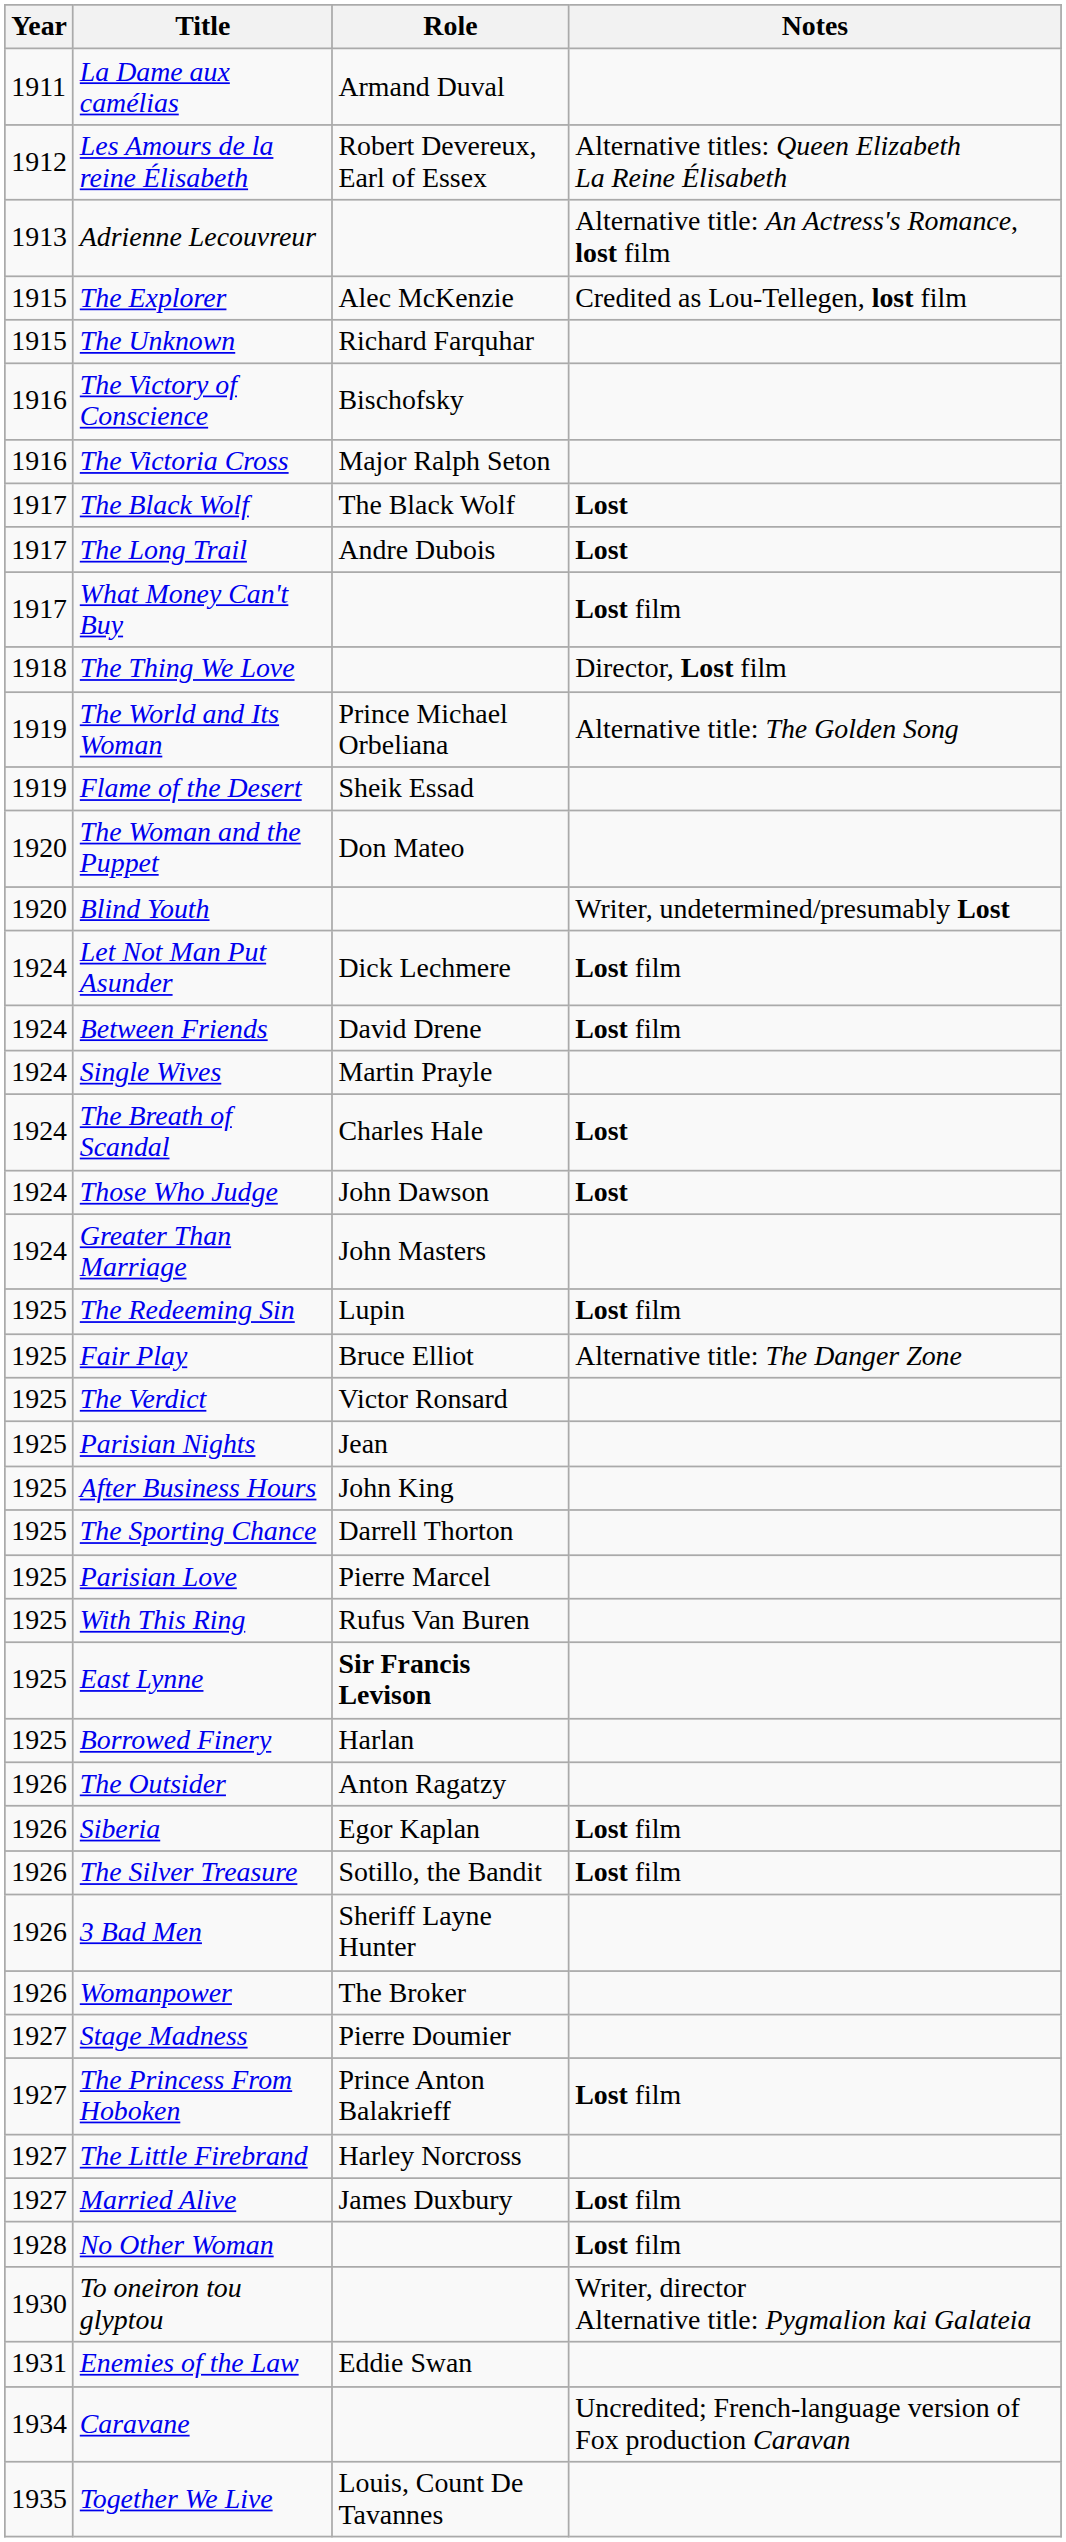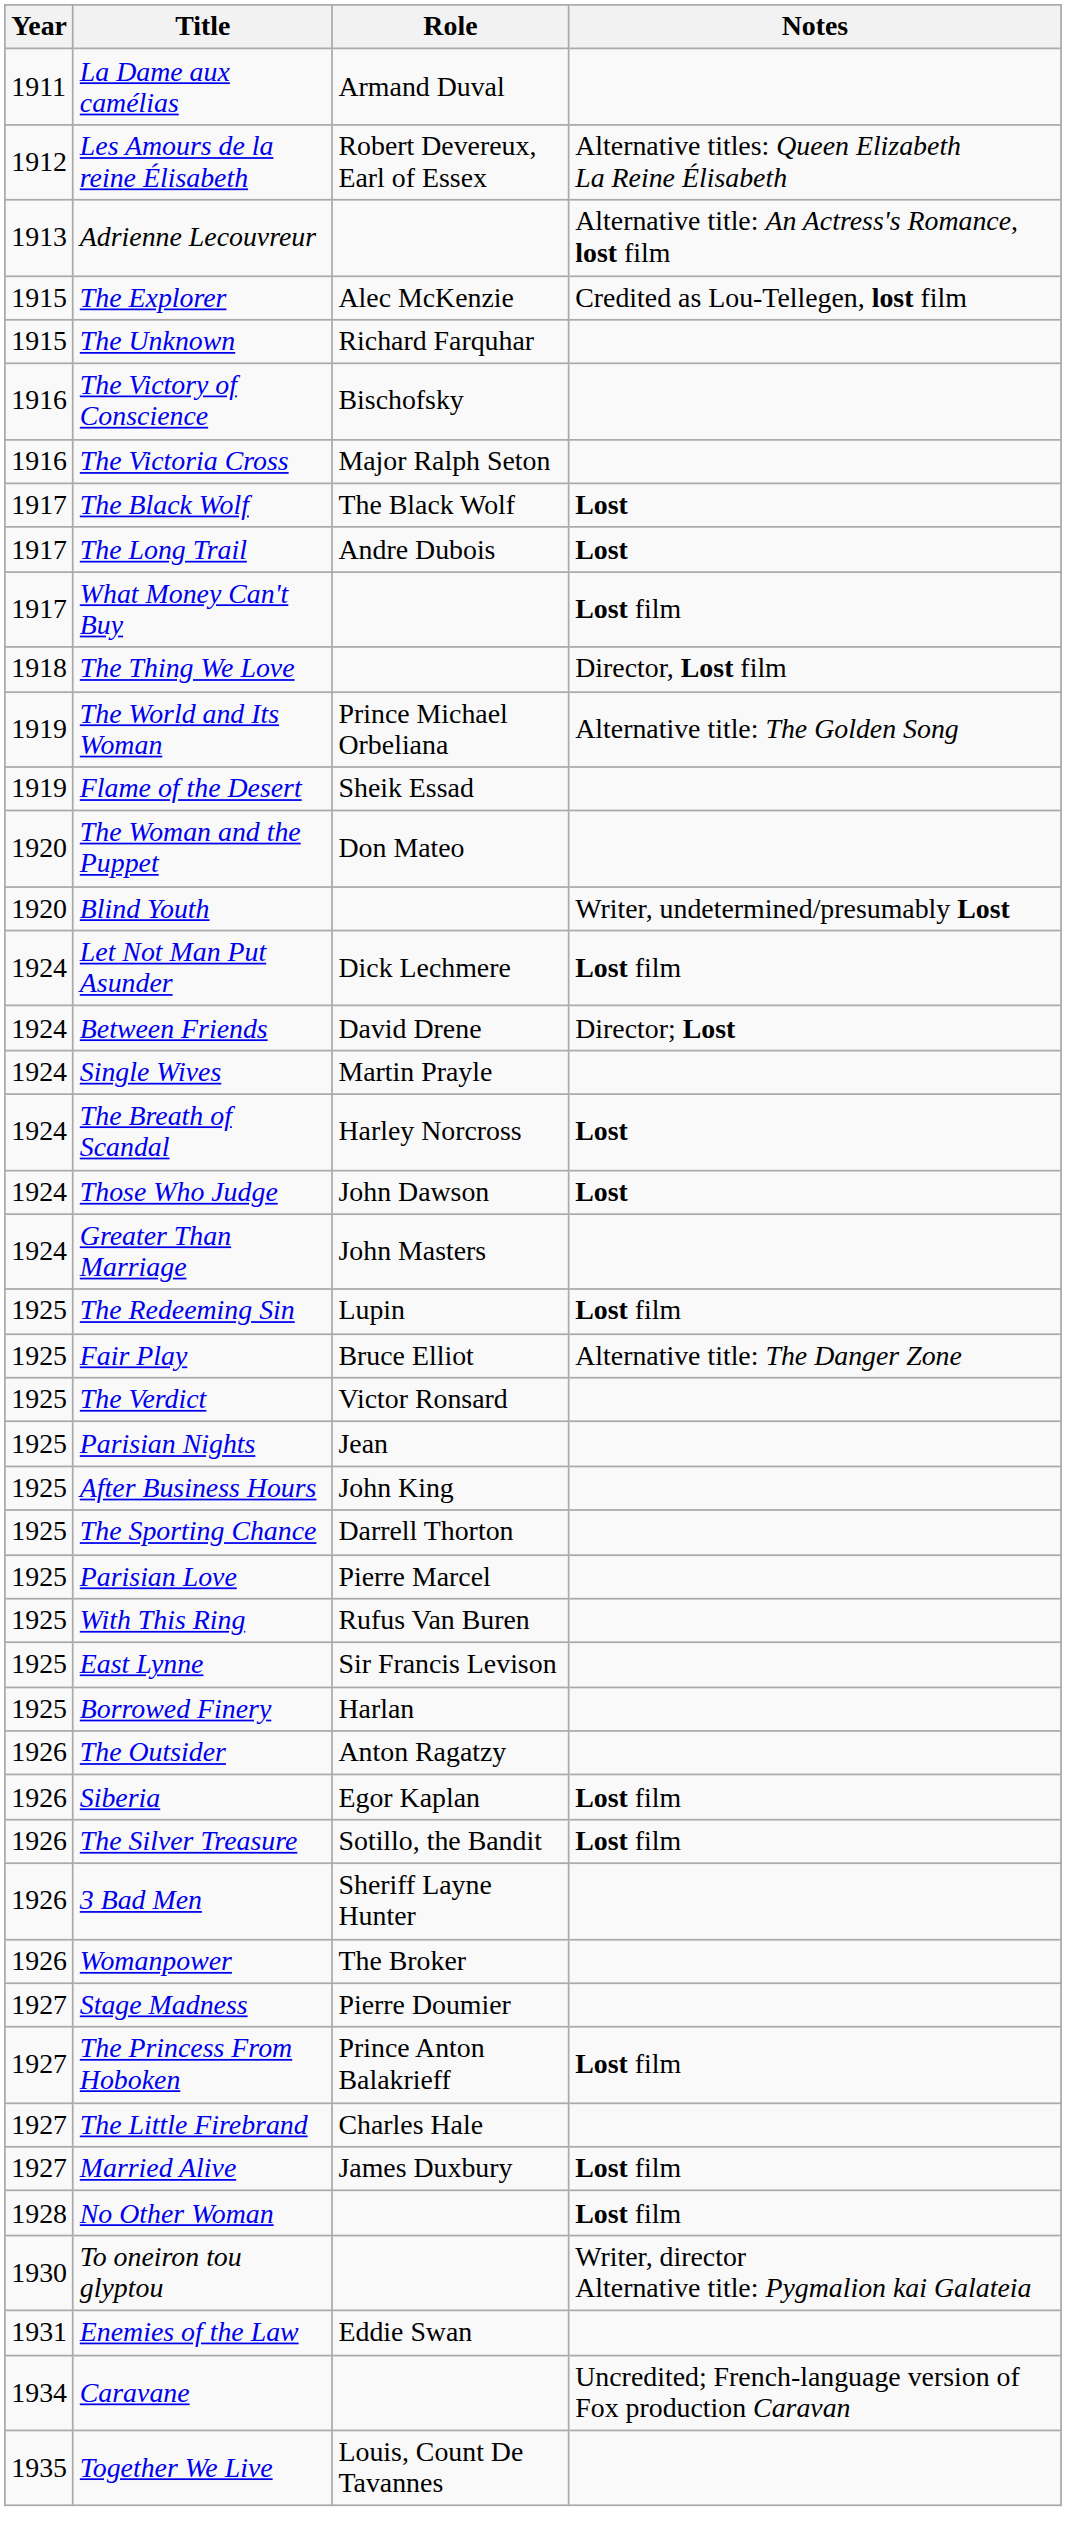 <table class="wikitable sortable">
 <tr>
 <th>Year</th>
 <th>Title</th>
 <th>Role</th>
 <th class="unsortable">Notes</th>
 </tr>
 <tr>
 <td>1911</td>
 <td><em><a href='#'>La Dame aux camélias</a></em></td>
 <td>Armand Duval</td>
 <td></td>
 </tr>
 <tr>
 <td>1912</td>
 <td><em><a href='#'>Les Amours de la reine Élisabeth</a></em></td>
 <td>Robert Devereux, Earl of Essex</td>
 <td>Alternative titles: <em>Queen Elizabeth</em><br><em>La Reine Élisabeth</em></td>
 </tr>
 <tr>
 <td>1913</td>
 <td><em>Adrienne Lecouvreur</em></td>
 <td></td>
 <td>Alternative title: <em>An Actress's Romance</em>, <strong>lost</strong> film</td>
 </tr>
 <tr>
 <td>1915</td>
 <td><em><a href='#'>The Explorer</a></em></td>
 <td>Alec McKenzie</td>
 <td>Credited as Lou-Tellegen, <strong>lost</strong> film</td>
 </tr>
 <tr>
 <td>1915</td>
 <td><em><a href='#'>The Unknown</a></em></td>
 <td>Richard Farquhar</td>
 <td></td>
 </tr>
 <tr>
 <td>1916</td>
 <td><em><a href='#'>The Victory of Conscience</a></em></td>
 <td>Bischofsky</td>
 <td></td>
 </tr>
 <tr>
 <td>1916</td>
 <td><em><a href='#'>The Victoria Cross</a></em></td>
 <td>Major Ralph Seton</td>
 <td></td>
 </tr>
 <tr>
 <td>1917</td>
 <td><em><a href='#'>The Black Wolf</a></em></td>
 <td>The Black Wolf</td>
 <td><strong>Lost</strong></td>
 </tr>
 <tr>
 <td>1917</td>
 <td><em><a href='#'>The Long Trail</a></em></td>
 <td>Andre Dubois</td>
 <td><strong>Lost</strong></td>
 </tr>
 <tr>
 <td>1917</td>
 <td><em><a href='#'>What Money Can't Buy</a></em></td>
 <td></td>
 <td><strong>Lost</strong> film</td>
 </tr>
 <tr>
 <td>1918</td>
 <td><em><a href='#'>The Thing We Love</a></em></td>
 <td></td>
 <td>Director, <strong>Lost</strong> film</td>
 </tr>
 <tr>
 <td>1919</td>
 <td><em><a href='#'>The World and Its Woman</a></em></td>
 <td>Prince Michael Orbeliana</td>
 <td>Alternative title: <em>The Golden Song</em></td>
 </tr>
 <tr>
 <td>1919</td>
 <td><em><a href='#'>Flame of the Desert</a></em></td>
 <td>Sheik Essad</td>
 <td></td>
 </tr>
 <tr>
 <td>1920</td>
 <td><em><a href='#'>The Woman and the Puppet</a></em></td>
 <td>Don Mateo</td>
 <td></td>
 </tr>
 <tr>
 <td>1920</td>
 <td><em><a href='#'>Blind Youth</a></em></td>
 <td></td>
 <td>Writer, undetermined/presumably <strong>Lost</strong></td>
 </tr>
 <tr>
 <td>1924</td>
 <td><em><a href='#'>Let Not Man Put Asunder</a></em></td>
 <td>Dick Lechmere</td>
 <td><strong>Lost</strong> film</td>
 </tr>
 <tr>
 <td>1924</td>
 <td><em><a href='#'>Between Friends</a></em></td>
 <td>David Drene</td>
-<td><strong>Lost</strong> film</td>
+<td>Director; <strong>Lost</strong></td>
 </tr>
 <tr>
 <td>1924</td>
 <td><em><a href='#'>Single Wives</a></em></td>
 <td>Martin Prayle</td>
 <td></td>
 </tr>
 <tr>
 <td>1924</td>
 <td><em><a href='#'>The Breath of Scandal</a></em></td>
-<td>Charles Hale</td>
+<td>Harley Norcross</td>
 <td><strong>Lost</strong></td>
 </tr>
 <tr>
 <td>1924</td>
 <td><em><a href='#'>Those Who Judge</a></em></td>
 <td>John Dawson</td>
 <td><strong>Lost</strong></td>
 </tr>
 <tr>
 <td>1924</td>
 <td><em><a href='#'>Greater Than Marriage</a></em></td>
 <td>John Masters</td>
 <td></td>
 </tr>
 <tr>
 <td>1925</td>
 <td><em><a href='#'>The Redeeming Sin</a></em></td>
 <td>Lupin</td>
 <td><strong>Lost</strong> film</td>
 </tr>
 <tr>
 <td>1925</td>
 <td><em><a href='#'>Fair Play</a></em></td>
 <td>Bruce Elliot</td>
 <td>Alternative title: <em>The Danger Zone</em></td>
 </tr>
 <tr>
 <td>1925</td>
 <td><em><a href='#'>The Verdict</a></em></td>
 <td>Victor Ronsard</td>
 <td></td>
 </tr>
 <tr>
 <td>1925</td>
 <td><em><a href='#'>Parisian Nights</a></em></td>
 <td>Jean</td>
 <td></td>
 </tr>
 <tr>
 <td>1925</td>
 <td><em><a href='#'>After Business Hours</a></em></td>
 <td>John King</td>
 <td></td>
 </tr>
 <tr>
 <td>1925</td>
 <td><em><a href='#'>The Sporting Chance</a></em></td>
 <td>Darrell Thorton</td>
 <td></td>
 </tr>
 <tr>
 <td>1925</td>
 <td><em><a href='#'>Parisian Love</a></em></td>
 <td>Pierre Marcel</td>
 <td></td>
 </tr>
 <tr>
 <td>1925</td>
 <td><em><a href='#'>With This Ring</a></em></td>
 <td>Rufus Van Buren</td>
 <td></td>
 </tr>
 <tr>
 <td>1925</td>
 <td><em><a href='#'>East Lynne</a></em></td>
-<td><strong>Sir Francis Levison</strong></td>
+<td>Sir Francis Levison</td>
 <td></td>
 </tr>
 <tr>
 <td>1925</td>
 <td><em><a href='#'>Borrowed Finery</a></em></td>
 <td>Harlan</td>
 <td></td>
 </tr>
 <tr>
 <td>1926</td>
 <td><em><a href='#'>The Outsider</a></em></td>
 <td>Anton Ragatzy</td>
 <td></td>
 </tr>
 <tr>
 <td>1926</td>
 <td><em><a href='#'>Siberia</a></em></td>
 <td>Egor Kaplan</td>
 <td><strong>Lost</strong> film</td>
 </tr>
 <tr>
 <td>1926</td>
 <td><em><a href='#'>The Silver Treasure</a></em></td>
 <td>Sotillo, the Bandit</td>
 <td><strong>Lost</strong> film</td>
 </tr>
 <tr>
 <td>1926</td>
 <td><em><a href='#'>3 Bad Men</a></em></td>
 <td>Sheriff Layne Hunter</td>
 <td></td>
 </tr>
 <tr>
 <td>1926</td>
 <td><em><a href='#'>Womanpower</a></em></td>
 <td>The Broker</td>
 <td></td>
 </tr>
 <tr>
 <td>1927</td>
 <td><em><a href='#'>Stage Madness</a></em></td>
 <td>Pierre Doumier</td>
 <td></td>
 </tr>
 <tr>
 <td>1927</td>
 <td><em><a href='#'>The Princess From Hoboken</a></em></td>
 <td>Prince Anton Balakrieff</td>
 <td><strong>Lost</strong> film</td>
 </tr>
 <tr>
 <td>1927</td>
 <td><em><a href='#'>The Little Firebrand</a></em></td>
-<td>Harley Norcross</td>
+<td>Charles Hale</td>
 <td></td>
 </tr>
 <tr>
 <td>1927</td>
 <td><em><a href='#'>Married Alive</a></em></td>
 <td>James Duxbury</td>
 <td><strong>Lost</strong> film</td>
 </tr>
 <tr>
 <td>1928</td>
 <td><em><a href='#'>No Other Woman</a></em></td>
 <td></td>
 <td><strong>Lost</strong> film</td>
 </tr>
 <tr>
 <td>1930</td>
 <td><em>To oneiron tou glyptou</em></td>
 <td></td>
 <td>Writer, director<br>Alternative title: <em>Pygmalion kai Galateia</em></td>
 </tr>
 <tr>
 <td>1931</td>
 <td><em><a href='#'>Enemies of the Law</a></em></td>
 <td>Eddie Swan</td>
 <td></td>
 </tr>
 <tr>
 <td>1934</td>
 <td><em><a href='#'>Caravane</a></em></td>
 <td></td>
 <td>Uncredited; French-language version of Fox production <em>Caravan</em></td>
 </tr>
 <tr>
 <td>1935</td>
 <td><em><a href='#'>Together We Live</a></em></td>
 <td>Louis, Count De Tavannes</td>
 <td></td>
 </tr>
 </table>
